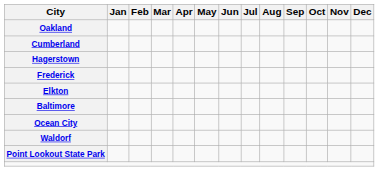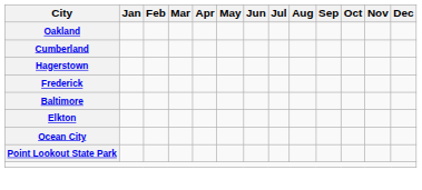 <table class="wikitable">
 <tr>
 <th>City</th>
 <th>Jan</th>
 <th>Feb</th>
 <th>Mar</th>
 <th>Apr</th>
 <th>May</th>
 <th>Jun</th>
 <th>Jul</th>
 <th>Aug</th>
 <th>Sep</th>
 <th>Oct</th>
 <th>Nov</th>
 <th>Dec</th>
 </tr>
 <tr>
 <th><small><a href='#'>Oakland</a></small></th>
 <td><small><br></small></td>
 <td><small><br></small></td>
 <td><small><br></small></td>
 <td><small><br></small></td>
 <td><small><br></small></td>
 <td><small><br></small></td>
 <td><small><br></small></td>
 <td><small><br></small></td>
 <td><small><br></small></td>
 <td><small><br></small></td>
 <td><small><br></small></td>
 <td><small><br></small></td>
 </tr>
 <tr>
 <th><small><a href='#'>Cumberland</a></small></th>
 <td><small><br></small></td>
 <td><small><br></small></td>
 <td><small><br></small></td>
 <td><small><br></small></td>
 <td><small><br></small></td>
 <td><small><br></small></td>
 <td><small><br></small></td>
 <td><small><br></small></td>
 <td><small><br></small></td>
 <td><small><br></small></td>
 <td><small><br></small></td>
 <td><small><br></small></td>
 </tr>
 <tr>
 <th><small><a href='#'>Hagerstown</a></small></th>
 <td><small><br></small></td>
 <td><small><br></small></td>
 <td><small><br></small></td>
 <td><small><br></small></td>
 <td><small><br></small></td>
 <td><small><br></small></td>
 <td><small><br></small></td>
 <td><small><br></small></td>
 <td><small><br></small></td>
 <td><small><br></small></td>
 <td><small><br></small></td>
 <td><small><br></small></td>
 </tr>
 <tr>
 <th><small><a href='#'>Frederick</a></small></th>
 <td><small><br></small></td>
 <td><small><br></small></td>
 <td><small><br></small></td>
 <td><small><br></small></td>
 <td><small><br></small></td>
 <td><small><br></small></td>
 <td><small><br></small></td>
 <td><small><br></small></td>
 <td><small><br></small></td>
 <td><small><br></small></td>
 <td><small><br></small></td>
 <td><small><br></small></td>
 </tr>
 <tr>
+<th><small><a href='#'>Baltimore</a></small></th>
+<td><small><br></small></td>
+<td><small><br></small></td>
+<td><small><br></small></td>
+<td><small><br></small></td>
+<td><small><br></small></td>
+<td><small><br></small></td>
+<td><small><br></small></td>
+<td><small><br></small></td>
+<td><small><br></small></td>
+<td><small><br></small></td>
+<td><small><br></small></td>
+<td><small><br></small></td>
+</tr>
+<tr>
 <th><small><a href='#'>Elkton</a></small></th>
 <td><small><br></small></td>
 <td><small><br></small></td>
 <td><small><br></small></td>
 <td><small><br></small></td>
 <td><small><br></small></td>
 <td><small><br></small></td>
 <td><small><br></small></td>
 <td><small><br></small></td>
 <td><small><br></small></td>
 <td><small><br></small></td>
 <td><small><br></small></td>
 <td><small><br></small></td>
 </tr>
 <tr>
-<th><small><a href='#'>Baltimore</a></small></th>
-<td><small><br></small></td>
-<td><small><br></small></td>
-<td><small><br></small></td>
-<td><small><br></small></td>
-<td><small><br></small></td>
-<td><small><br></small></td>
-<td><small><br></small></td>
-<td><small><br></small></td>
-<td><small><br></small></td>
-<td><small><br></small></td>
-<td><small><br></small></td>
-<td><small><br></small></td>
-</tr>
-<tr>
 <th><small><a href='#'>Ocean City</a></small></th>
-<td><small><br></small></td>
-<td><small><br></small></td>
-<td><small><br></small></td>
-<td><small><br></small></td>
-<td><small><br></small></td>
-<td><small><br></small></td>
-<td><small><br></small></td>
-<td><small><br></small></td>
-<td><small><br></small></td>
-<td><small><br></small></td>
-<td><small><br></small></td>
-<td><small><br></small></td>
-</tr>
-<tr>
-<th><small><a href='#'>Waldorf</a></small></th>
 <td><small><br></small></td>
 <td><small><br></small></td>
 <td><small><br></small></td>
 <td><small><br></small></td>
 <td><small><br></small></td>
 <td><small><br></small></td>
 <td><small><br></small></td>
 <td><small><br></small></td>
 <td><small><br></small></td>
 <td><small><br></small></td>
 <td><small><br></small></td>
 <td><small><br></small></td>
 </tr>
 <tr>
 <th><small><a href='#'>Point Lookout State Park</a></small></th>
 <td><small><br></small></td>
 <td><small><br></small></td>
 <td><small><br></small></td>
 <td><small><br></small></td>
 <td><small><br></small></td>
 <td><small><br></small></td>
 <td><small><br></small></td>
 <td><small><br></small></td>
 <td><small><br></small></td>
 <td><small><br></small></td>
 <td><small><br></small></td>
 <td><small><br></small></td>
 </tr>
 <tr>
 <td colspan="13" style="text-align:center"><em></em></td>
 </tr>
 </table>
